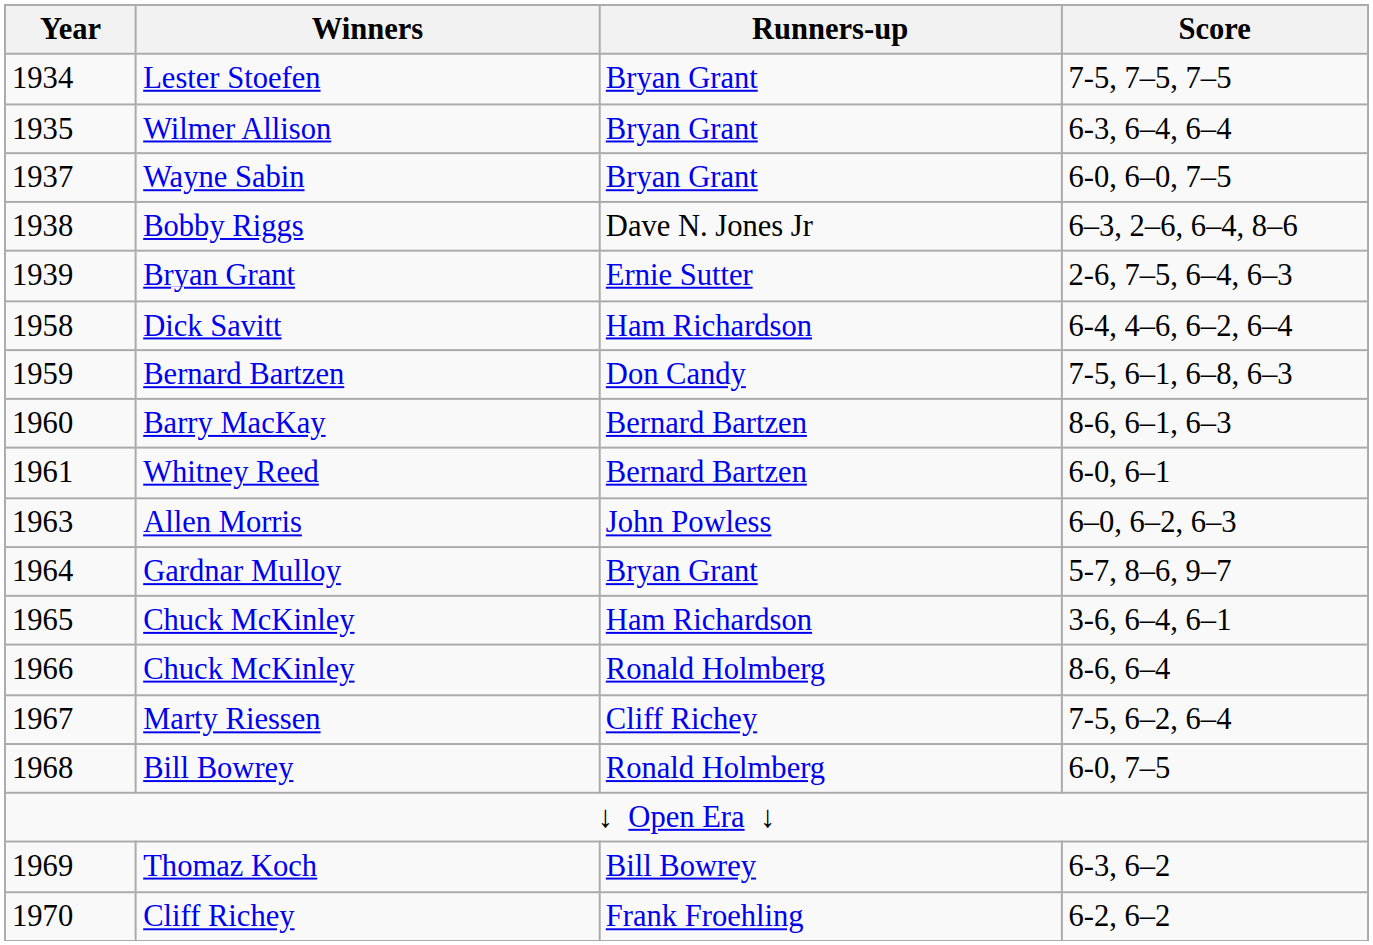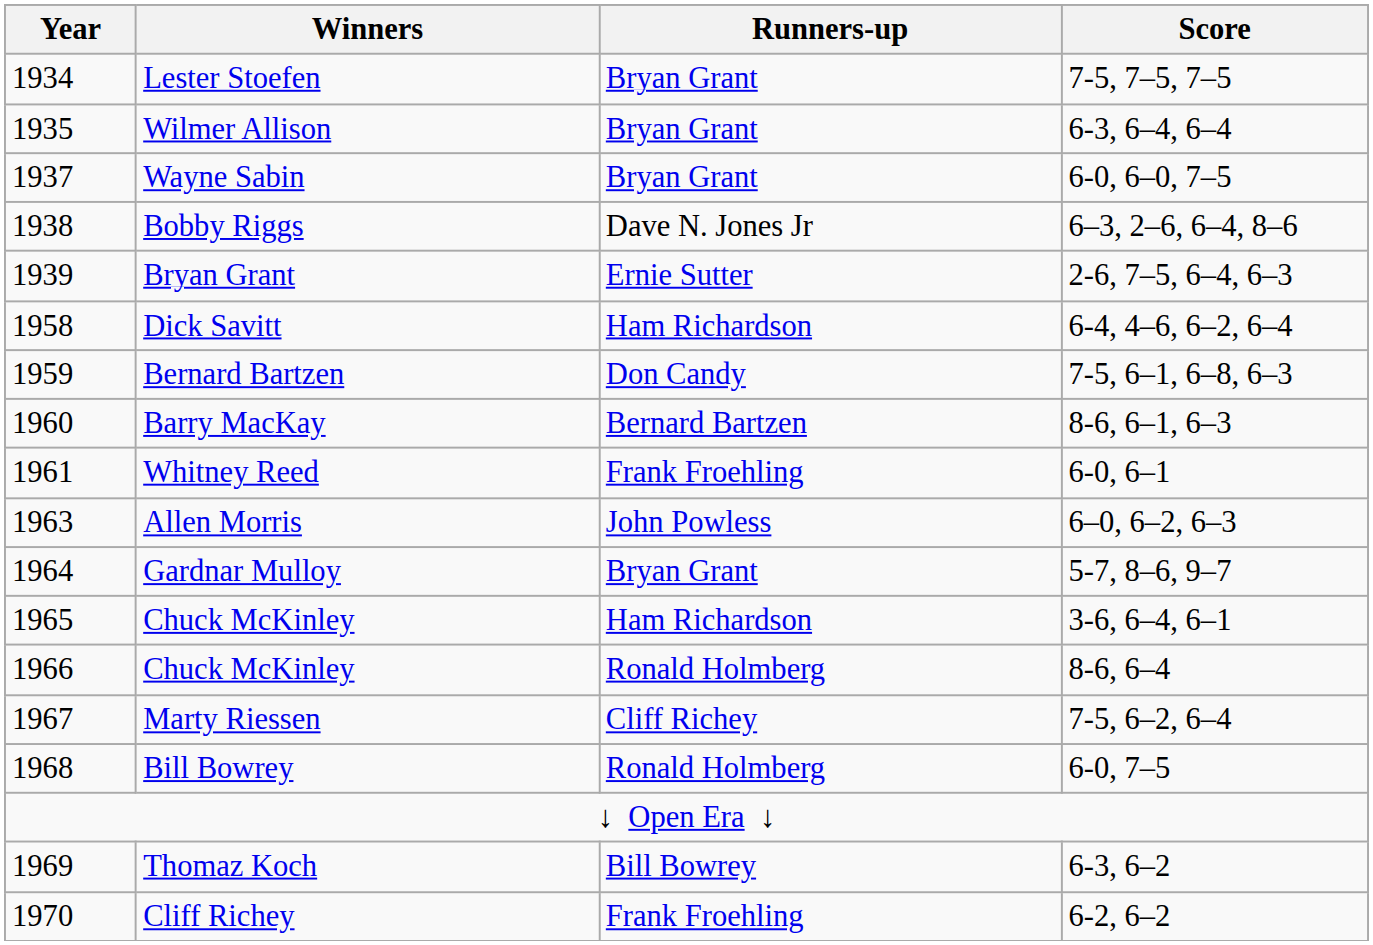 <table class="wikitable" style="font-size:98%;">
 <tr>
 <th style="width:60px;">Year</th>
 <th style="width:230px;">Winners</th>
 <th style="width:230px;">Runners-up</th>
 <th style="width:150px;">Score</th>
 </tr>
 <tr>
 <td>1934</td>
 <td> <a href='#'>Lester Stoefen</a></td>
 <td> <a href='#'>Bryan Grant</a></td>
 <td>7-5, 7–5, 7–5</td>
 </tr>
 <tr>
 <td>1935</td>
 <td> <a href='#'>Wilmer Allison</a></td>
 <td> <a href='#'>Bryan Grant</a></td>
 <td>6-3, 6–4, 6–4</td>
 </tr>
 <tr>
 <td>1937</td>
 <td> <a href='#'>Wayne Sabin</a></td>
 <td> <a href='#'>Bryan Grant</a></td>
 <td>6-0, 6–0, 7–5</td>
 </tr>
 <tr>
 <td>1938</td>
 <td> <a href='#'>Bobby Riggs</a></td>
 <td> Dave N. Jones Jr</td>
 <td>6–3, 2–6, 6–4, 8–6</td>
 </tr>
 <tr>
 <td>1939</td>
 <td> <a href='#'>Bryan Grant</a></td>
 <td> <a href='#'>Ernie Sutter</a></td>
 <td>2-6, 7–5, 6–4, 6–3</td>
 </tr>
 <tr>
 <td>1958</td>
 <td> <a href='#'>Dick Savitt</a></td>
 <td> <a href='#'>Ham Richardson</a></td>
 <td>6-4, 4–6, 6–2, 6–4</td>
 </tr>
 <tr>
 <td>1959</td>
 <td> <a href='#'>Bernard Bartzen</a></td>
 <td> <a href='#'>Don Candy</a></td>
 <td>7-5, 6–1, 6–8, 6–3</td>
 </tr>
 <tr>
 <td>1960</td>
 <td> <a href='#'>Barry MacKay</a></td>
 <td> <a href='#'>Bernard Bartzen</a></td>
 <td>8-6, 6–1, 6–3</td>
 </tr>
 <tr>
 <td>1961</td>
 <td> <a href='#'>Whitney Reed</a></td>
-<td> <a href='#'>Bernard Bartzen</a></td>
+<td> <a href='#'>Frank Froehling</a></td>
 <td>6-0, 6–1</td>
 </tr>
 <tr>
 <td>1963</td>
 <td> <a href='#'>Allen Morris</a></td>
 <td> <a href='#'>John Powless</a></td>
 <td>6–0, 6–2, 6–3</td>
 </tr>
 <tr>
 <td>1964</td>
 <td> <a href='#'>Gardnar Mulloy</a></td>
 <td> <a href='#'>Bryan Grant</a></td>
 <td>5-7, 8–6, 9–7</td>
 </tr>
 <tr>
 <td>1965</td>
 <td> <a href='#'>Chuck McKinley</a></td>
 <td> <a href='#'>Ham Richardson</a></td>
 <td>3-6, 6–4, 6–1</td>
 </tr>
 <tr>
 <td>1966</td>
 <td> <a href='#'>Chuck McKinley</a></td>
 <td> <a href='#'>Ronald Holmberg</a></td>
 <td>8-6, 6–4</td>
 </tr>
 <tr>
 <td>1967</td>
 <td> <a href='#'>Marty Riessen</a></td>
 <td> <a href='#'>Cliff Richey</a></td>
 <td>7-5, 6–2, 6–4</td>
 </tr>
 <tr>
 <td>1968</td>
 <td> <a href='#'>Bill Bowrey</a></td>
 <td> <a href='#'>Ronald Holmberg</a></td>
 <td>6-0, 7–5</td>
 </tr>
 <tr>
 <td colspan=4 align=center>↓  <a href='#'>Open Era</a>  ↓</td>
 </tr>
 <tr>
 <td>1969</td>
 <td> <a href='#'>Thomaz Koch</a></td>
 <td> <a href='#'>Bill Bowrey</a></td>
 <td>6-3, 6–2</td>
 </tr>
 <tr>
 <td>1970</td>
 <td> <a href='#'>Cliff Richey</a></td>
 <td> <a href='#'>Frank Froehling</a></td>
 <td>6-2, 6–2</td>
 </tr>
 <tr>
 </tr>
 </table>
